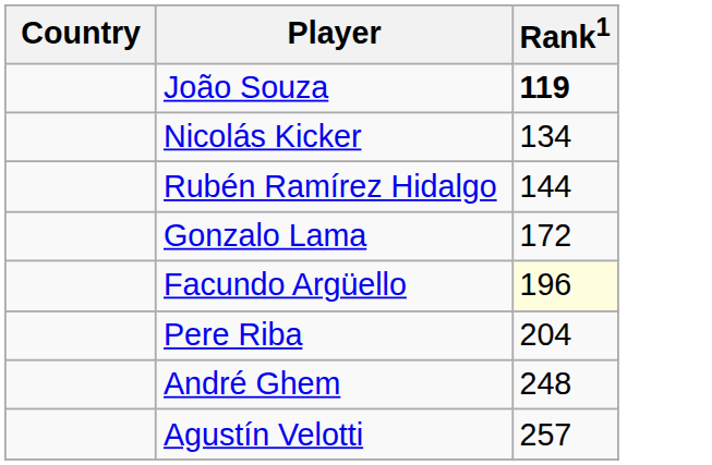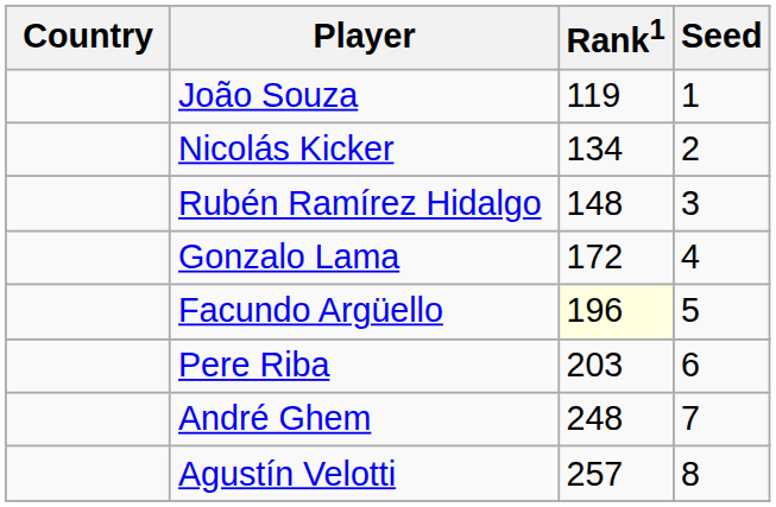 <table class="sortable wikitable">
 <tr>
 <th width="70">Country</th>
 <th width="175">Player</th>
 <th>Rank<sup>1</sup></th>
+<th>Seed</th>
 </tr>
 <tr>
 <td></td>
 <td><a href='#'>João Souza</a></td>
-<td><strong>119</strong></td>
+<td>119</td>
+<td>1</td>
 </tr>
 <tr>
 <td></td>
 <td><a href='#'>Nicolás Kicker</a></td>
 <td>134</td>
+<td>2</td>
 </tr>
 <tr>
 <td></td>
 <td><a href='#'>Rubén Ramírez Hidalgo</a></td>
-<td>144</td>
+<td>148</td>
+<td>3</td>
 </tr>
 <tr>
 <td></td>
 <td><a href='#'>Gonzalo Lama</a></td>
 <td>172</td>
+<td>4</td>
 </tr>
 <tr>
 <td></td>
 <td><a href='#'>Facundo Argüello</a></td>
 <td style="background: lightyellow;">196</td>
+<td>5</td>
 </tr>
 <tr>
 <td></td>
 <td><a href='#'>Pere Riba</a></td>
-<td>204</td>
+<td>203</td>
+<td>6</td>
 </tr>
 <tr>
 <td></td>
 <td><a href='#'>André Ghem</a></td>
 <td>248</td>
+<td>7</td>
 </tr>
 <tr>
 <td></td>
 <td><a href='#'>Agustín Velotti</a></td>
 <td>257</td>
+<td>8</td>
 </tr>
 </table>
